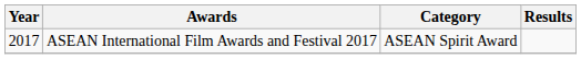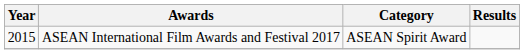 <table class="wikitable">
 <tr>
 <th>Year</th>
 <th>Awards</th>
 <th>Category</th>
 <th>Results</th>
 </tr>
 <tr>
-<td>2017</td>
+<td>2015</td>
 <td>ASEAN International Film Awards and Festival 2017</td>
 <td>ASEAN Spirit Award</td>
 <td></td>
 </tr>
 <tr>
 </tr>
 </table>
